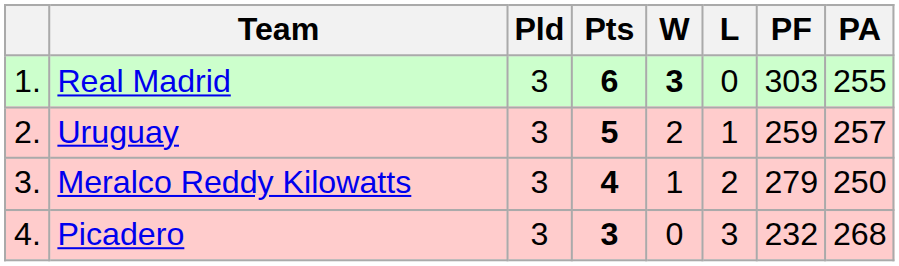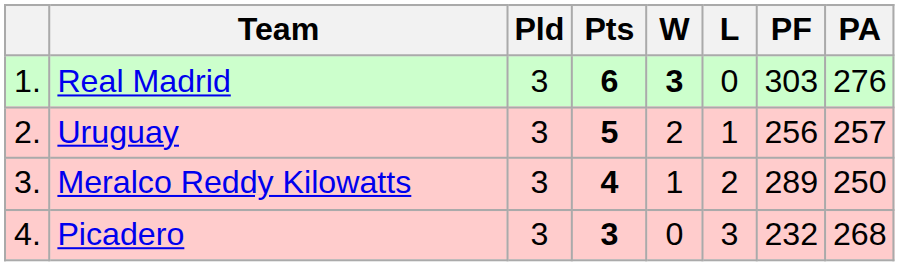 <table class=wikitable style="text-align:center">
 <tr>
 <th width=15></th>
 <th width=220>Team</th>
 <th width=20>Pld</th>
 <th width=30>Pts</th>
 <th width=20>W</th>
 <th width=20>L</th>
 <th width=20>PF</th>
 <th width=20>PA</th>
 </tr>
 <tr style="background: #ccffcc;">
 <td>1.</td>
 <td align=left> <a href='#'>Real Madrid</a></td>
 <td>3</td>
 <td><strong>6</strong></td>
 <td><strong>3</strong></td>
 <td>0</td>
 <td>303</td>
-<td>255</td>
+<td>276</td>
 </tr>
 <tr style="background:#ffcccc;">
 <td>2.</td>
 <td align=left> <a href='#'>Uruguay</a></td>
 <td>3</td>
 <td><strong>5</strong></td>
 <td>2</td>
 <td>1</td>
-<td>259</td>
+<td>256</td>
 <td>257</td>
 </tr>
 <tr style="background:#ffcccc;">
 <td>3.</td>
 <td align=left> <a href='#'>Meralco Reddy Kilowatts</a></td>
 <td>3</td>
 <td><strong>4</strong></td>
 <td>1</td>
 <td>2</td>
-<td>279</td>
+<td>289</td>
 <td>250</td>
 </tr>
 <tr style="background:#ffcccc;">
 <td>4.</td>
 <td align=left> <a href='#'>Picadero</a></td>
 <td>3</td>
 <td><strong>3</strong></td>
 <td>0</td>
 <td>3</td>
 <td>232</td>
 <td>268</td>
 </tr>
 </table>
